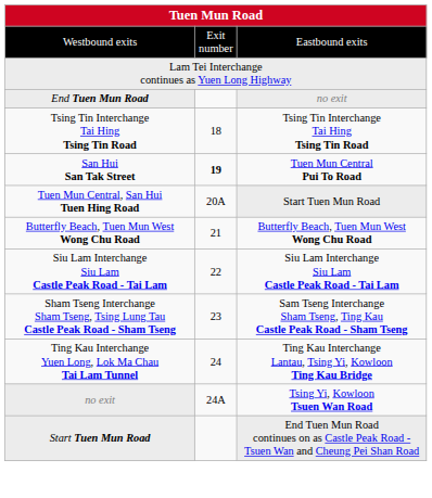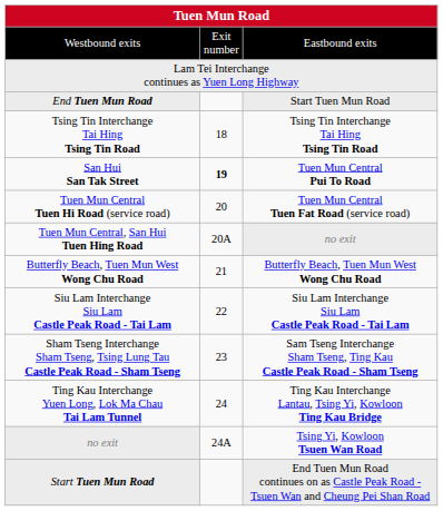 <table border=1 cellpadding=2 style="margin-left:1em; margin-bottom: 1em; color: black; border-collapse: collapse; font-size: 95%;" class="wikitable">
 <tr align="center" style="background:#CF0421; color: white;font-size:120%;">
 <td colspan="3"><strong>Tuen Mun Road</strong> </td>
 </tr>
 <tr align="center" style="background:#000000; color:white;">
 <td width="250px">Westbound exits</td>
 <td width="50px">Exit number</td>
 <td width="250px">Eastbound exits</td>
 </tr>
 <tr align="center">
 <td colspan="3" style="background: #ececec; color: black;" class="table-na"> Lam Tei Interchange<br> continues as <a href='#'>Yuen Long Highway</a></td>
 </tr>
 <tr align="center">
 <td style="background: #ececec; color: black;" class="table-na"><em>End <strong>Tuen Mun Road<strong><em> </td>
 <td></td>
-<td style="background: #ececec; color: grey;" class="table-na"><em>no exit</em></td>
+<td style="background: #ececec; color: black;" class="table-na"></em>Start </strong>Tuen Mun Road</em></strong> </td>
 </tr>
 <tr align="center">
 <td>Tsing Tin Interchange<br><a href='#'>Tai Hing</a><br><strong>Tsing Tin Road</strong></td>
 <td>18</td>
 <td>Tsing Tin Interchange<br><a href='#'>Tai Hing</a><br><strong>Tsing Tin Road</strong></td>
 </tr>
 <tr align="center">
 <td><a href='#'>San Hui</a><br><strong>San Tak Street</strong></td>
 <td><strong>19</strong></td>
 <td><a href='#'>Tuen Mun Central</a><br><strong>Pui To Road</strong></td>
 </tr>
 <tr align="center">
+<td><a href='#'>Tuen Mun Central</a><br><strong>Tuen Hi Road</strong> (service road)</td>
+<td>20</td>
+<td><a href='#'>Tuen Mun Central</a><br><strong>Tuen Fat Road</strong> (service road)</td>
+</tr>
+<tr align="center">
 <td><a href='#'>Tuen Mun Central</a>, <a href='#'>San Hui</a><br><strong>Tuen Hing Road</strong></td>
 <td>20A</td>
-<td style="background: #ececec; color: black;" class="table-na"></em>Start </strong>Tuen Mun Road</em></strong> </td>
+<td style="background: #ececec; color: grey;" class="table-na"><em>no exit</em></td>
 </tr>
 <tr align="center">
 <td><a href='#'>Butterfly Beach</a>, <a href='#'>Tuen Mun West</a><br><strong>Wong Chu Road</strong></td>
 <td>21</td>
 <td><a href='#'>Butterfly Beach</a>, <a href='#'>Tuen Mun West</a><br><strong>Wong Chu Road</strong></td>
 </tr>
 <tr align="center">
 <td>Siu Lam Interchange<br><a href='#'>Siu Lam</a><br><strong><a href='#'>Castle Peak Road - Tai Lam</a></strong></td>
 <td>22</td>
 <td>Siu Lam Interchange<br><a href='#'>Siu Lam</a><br><strong><a href='#'>Castle Peak Road - Tai Lam</a></strong></td>
 </tr>
 <tr align="center">
 <td>Sham Tseng Interchange<br><a href='#'>Sham Tseng</a>, <a href='#'>Tsing Lung Tau</a><br><strong><a href='#'>Castle Peak Road - Sham Tseng</a></strong></td>
 <td>23</td>
 <td>Sam Tseng Interchange<br><a href='#'>Sham Tseng</a>, <a href='#'>Ting Kau</a><br><strong><a href='#'>Castle Peak Road - Sham Tseng</a></strong></td>
 </tr>
 <tr align="center">
 <td>Ting Kau Interchange<br><a href='#'>Yuen Long</a>, <a href='#'>Lok Ma Chau</a><br><strong><a href='#'>Tai Lam Tunnel</a></strong></td>
 <td>24</td>
 <td>Ting Kau Interchange<br><a href='#'>Lantau</a>, <a href='#'>Tsing Yi</a>, <a href='#'>Kowloon</a><br><strong><a href='#'>Ting Kau Bridge</a></strong></td>
 </tr>
 <tr align="center">
 <td style="background: #ececec; color: grey;" class="table-na"><em>no exit</em></td>
 <td>24A</td>
 <td><a href='#'>Tsing Yi</a>, <a href='#'>Kowloon</a><br><strong><a href='#'>Tsuen Wan Road</a></strong> </td>
 </tr>
 <tr align="center">
 <td style="background: #ececec; color: black;" class="table-na"><em>Start <strong>Tuen Mun Road<strong><em> </td>
 <td></td>
 <td style="background: #ececec; color: black;" class="table-na"></em>End </strong>Tuen Mun Road</em></strong> <br>continues on as <a href='#'>Castle Peak Road - Tsuen Wan</a> and <a href='#'>Cheung Pei Shan Road</a> </td>
 </tr>
 </table>
